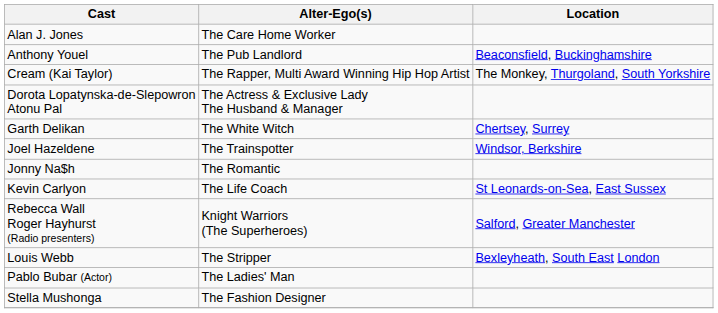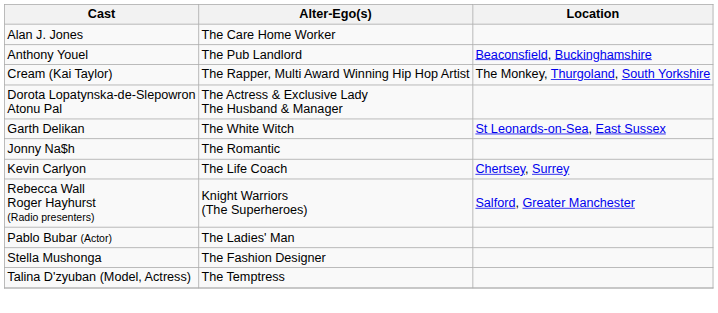 <table class="wikitable">
 <tr>
 <th>Cast</th>
 <th>Alter-Ego(s)</th>
 <th>Location</th>
 </tr>
 <tr>
 <td>Alan J. Jones</td>
 <td>The Care Home Worker</td>
 <td></td>
 </tr>
 <tr>
 <td>Anthony Youel</td>
 <td>The Pub Landlord</td>
 <td><a href='#'>Beaconsfield</a>, <a href='#'>Buckinghamshire</a></td>
 </tr>
 <tr>
 <td>Cream (Kai Taylor)</td>
 <td>The Rapper, Multi Award Winning Hip Hop Artist</td>
 <td>The Monkey, <a href='#'>Thurgoland</a>, <a href='#'>South Yorkshire</a></td>
 </tr>
 <tr>
 <td>Dorota Lopatynska-de-Slepowron<br>Atonu Pal</td>
 <td>The Actress & Exclusive Lady<br>The Husband & Manager</td>
 <td></td>
 </tr>
 <tr>
 <td>Garth Delikan</td>
 <td>The White Witch</td>
-<td><a href='#'>Chertsey</a>, <a href='#'>Surrey</a></td>
-</tr>
-<tr>
-<td>Joel Hazeldene</td>
-<td>The Trainspotter</td>
-<td><a href='#'>Windsor, Berkshire</a></td>
+<td><a href='#'>St Leonards-on-Sea</a>, <a href='#'>East Sussex</a></td>
 </tr>
 <tr>
 <td>Jonny Na$h</td>
 <td>The Romantic</td>
 <td></td>
 </tr>
 <tr>
 <td>Kevin Carlyon</td>
 <td>The Life Coach</td>
-<td><a href='#'>St Leonards-on-Sea</a>, <a href='#'>East Sussex</a></td>
+<td><a href='#'>Chertsey</a>, <a href='#'>Surrey</a></td>
 </tr>
 <tr>
 <td>Rebecca Wall<br>Roger Hayhurst<br><small>(Radio presenters)</small></td>
 <td>Knight Warriors<br>(The Superheroes)</td>
 <td><a href='#'>Salford</a>, <a href='#'>Greater Manchester</a></td>
-</tr>
-<tr>
-<td>Louis Webb</td>
-<td>The Stripper</td>
-<td><a href='#'>Bexleyheath</a>, <a href='#'>South East</a> <a href='#'>London</a></td>
 </tr>
 <tr>
 <td>Pablo Bubar <small>(Actor)</small></td>
 <td>The Ladies' Man</td>
 <td></td>
 </tr>
 <tr>
 <td>Stella Mushonga</td>
 <td>The Fashion Designer</td>
 <td></td>
 </tr>
 <tr>
+<td>Talina D'zyuban (Model, Actress)</td>
+<td>The Temptress</td>
+<td></td>
+</tr>
+<tr>
 </tr>
 </table>
